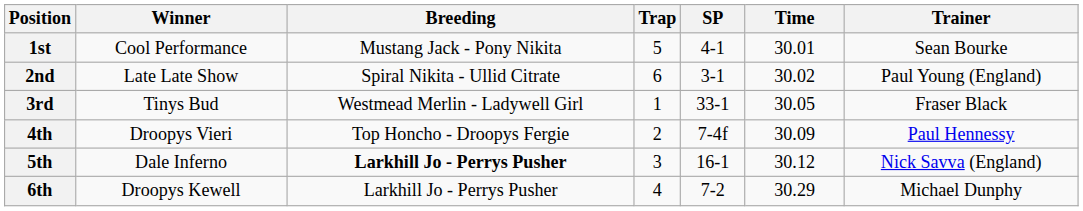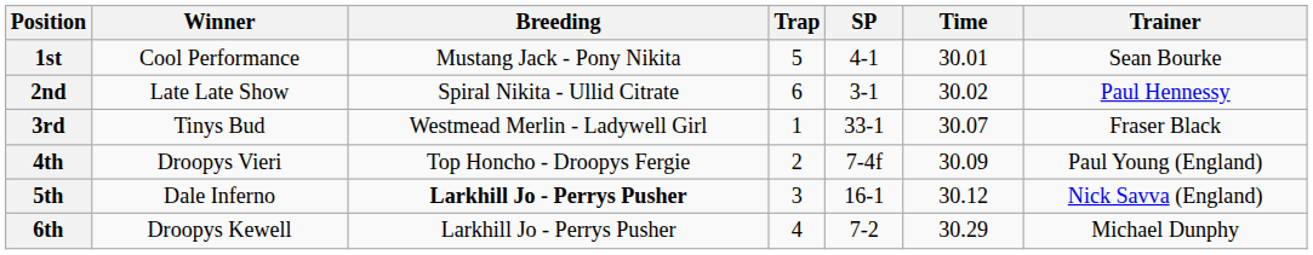 <table class="wikitable" style="text-align: center">
 <tr>
 <th width=30>Position</th>
 <th width=180>Winner</th>
 <th width=300>Breeding</th>
 <th width=30>Trap</th>
 <th width=50>SP</th>
 <th width=80>Time</th>
 <th width=200>Trainer</th>
 </tr>
 <tr>
 <th>1st</th>
 <td>Cool Performance</td>
 <td>Mustang Jack - Pony Nikita</td>
 <td>5</td>
 <td>4-1</td>
 <td>30.01</td>
 <td>Sean Bourke</td>
 </tr>
 <tr>
 <th>2nd</th>
 <td>Late Late Show</td>
 <td>Spiral Nikita - Ullid Citrate</td>
 <td>6</td>
 <td>3-1</td>
 <td>30.02</td>
-<td>Paul Young (England)</td>
+<td><a href='#'>Paul Hennessy</a></td>
 </tr>
 <tr>
 <th>3rd</th>
 <td>Tinys Bud</td>
 <td>Westmead Merlin - Ladywell Girl</td>
 <td>1</td>
 <td>33-1</td>
-<td>30.05</td>
+<td>30.07</td>
 <td>Fraser Black</td>
 </tr>
 <tr>
 <th>4th</th>
 <td>Droopys Vieri</td>
 <td>Top Honcho - Droopys Fergie</td>
 <td>2</td>
 <td>7-4f</td>
 <td>30.09</td>
-<td><a href='#'>Paul Hennessy</a></td>
+<td>Paul Young (England)</td>
 </tr>
 <tr>
 <th>5th</th>
 <td>Dale Inferno</td>
 <td><strong>Larkhill Jo - Perrys Pusher</strong></td>
 <td>3</td>
 <td>16-1</td>
 <td>30.12</td>
 <td><a href='#'>Nick Savva</a> (England)</td>
 </tr>
 <tr>
 <th>6th</th>
 <td>Droopys Kewell</td>
 <td>Larkhill Jo - Perrys Pusher</td>
 <td>4</td>
 <td>7-2</td>
 <td>30.29</td>
 <td>Michael Dunphy</td>
 </tr>
 </table>
